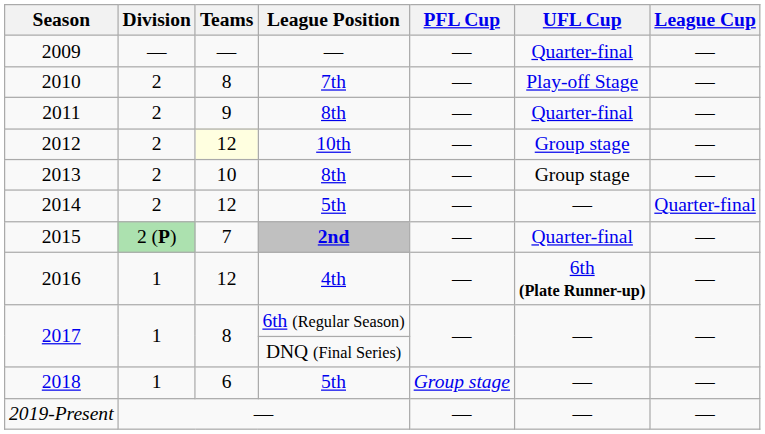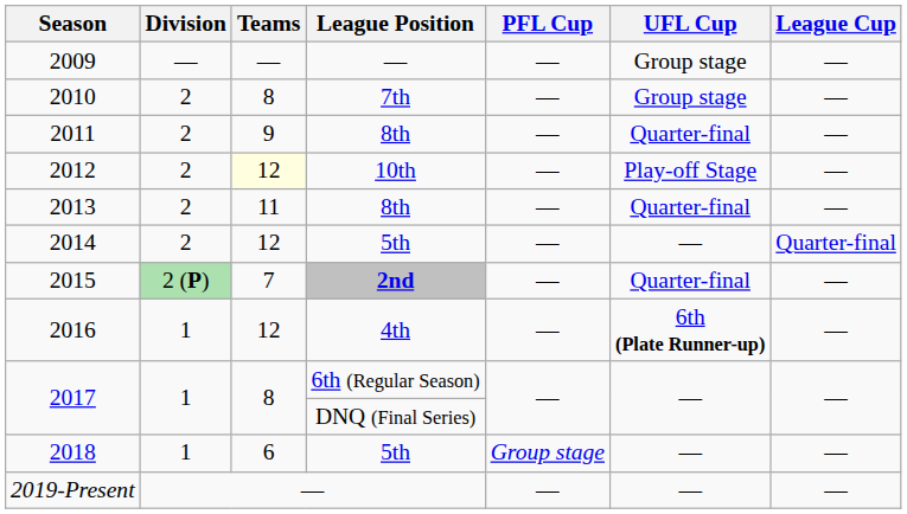 <table class="wikitable" style="text-align:center">
 <tr bgcolor="#efefef">
 <th>Season</th>
 <th>Division</th>
 <th>Teams</th>
 <th>League Position</th>
 <th><a href='#'>PFL Cup</a></th>
 <th><a href='#'>UFL Cup</a></th>
 <th><a href='#'>League Cup</a></th>
 </tr>
 <tr>
 <td>2009</td>
 <td>—</td>
 <td>—</td>
 <td>—</td>
 <td>—</td>
-<td><a href='#'>Quarter-final</a></td>
+<td>Group stage</td>
 <td>—</td>
 </tr>
 <tr>
 <td>2010</td>
 <td>2</td>
 <td>8</td>
 <td><a href='#'>7th</a></td>
 <td>—</td>
-<td><a href='#'>Play-off Stage</a></td>
+<td><a href='#'>Group stage</a></td>
 <td>—</td>
 </tr>
 <tr>
 <td>2011</td>
 <td>2</td>
 <td>9</td>
 <td><a href='#'>8th</a></td>
 <td>—</td>
 <td><a href='#'>Quarter-final</a></td>
 <td>—</td>
 </tr>
 <tr>
 <td>2012</td>
 <td>2</td>
 <td style="background: lightyellow;">12</td>
 <td><a href='#'>10th</a></td>
 <td>—</td>
-<td><a href='#'>Group stage</a></td>
+<td><a href='#'>Play-off Stage</a></td>
 <td>—</td>
 </tr>
 <tr>
 <td>2013</td>
 <td>2</td>
-<td>10</td>
+<td>11</td>
 <td><a href='#'>8th</a></td>
 <td>—</td>
-<td>Group stage</td>
+<td><a href='#'>Quarter-final</a></td>
 <td>—</td>
 </tr>
 <tr>
 <td>2014</td>
 <td>2</td>
 <td>12</td>
 <td><a href='#'>5th</a></td>
 <td>—</td>
 <td>—</td>
 <td><a href='#'>Quarter-final</a></td>
 </tr>
 <tr>
 <td>2015</td>
 <td bgcolor=#ACE1AF>2 (<strong>P</strong>)</td>
 <td>7</td>
 <td bgcolor=silver><strong><a href='#'>2nd</a></strong></td>
 <td>—</td>
 <td><a href='#'>Quarter-final</a></td>
 <td>—</td>
 </tr>
 <tr>
 <td>2016</td>
 <td>1</td>
 <td>12</td>
 <td><a href='#'>4th</a></td>
 <td>—</td>
 <td><a href='#'>6th</a><br><strong><small>(Plate Runner-up)</small></strong></td>
 <td>—</td>
 </tr>
 <tr>
 <td rowspan=2><a href='#'>2017</a></td>
 <td rowspan=2>1</td>
 <td rowspan=2>8</td>
 <td><a href='#'>6th</a> <small>(Regular Season)</small></td>
 <td rowspan=2>—</td>
 <td rowspan=2>—</td>
 <td rowspan=2>—</td>
 </tr>
 <tr>
 <td>DNQ <small>(Final Series)</small></td>
 </tr>
 <tr>
 <td><a href='#'>2018</a></td>
 <td>1</td>
 <td>6</td>
 <td><a href='#'>5th</a></td>
 <td><em><a href='#'>Group stage</a></em></td>
 <td>—</td>
 <td>—</td>
 </tr>
 <tr>
 <td><em>2019-Present</em></td>
 <td colspan="3">—</td>
 <td>—</td>
 <td>—</td>
 <td>—</td>
 </tr>
 </table>
